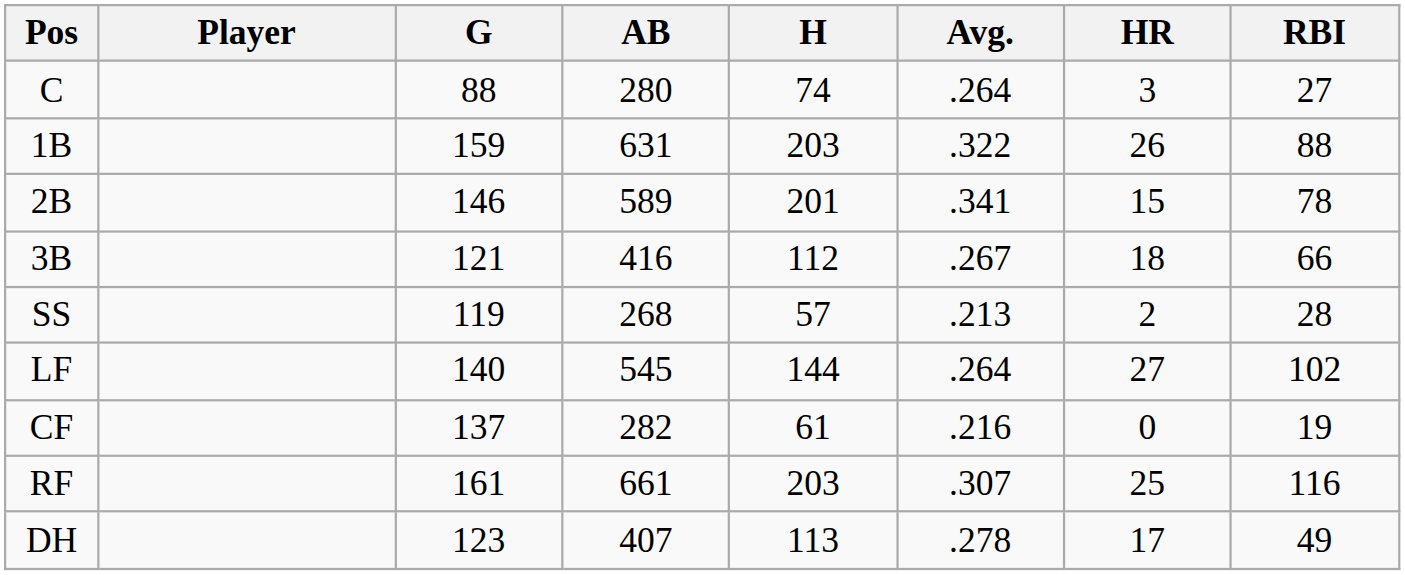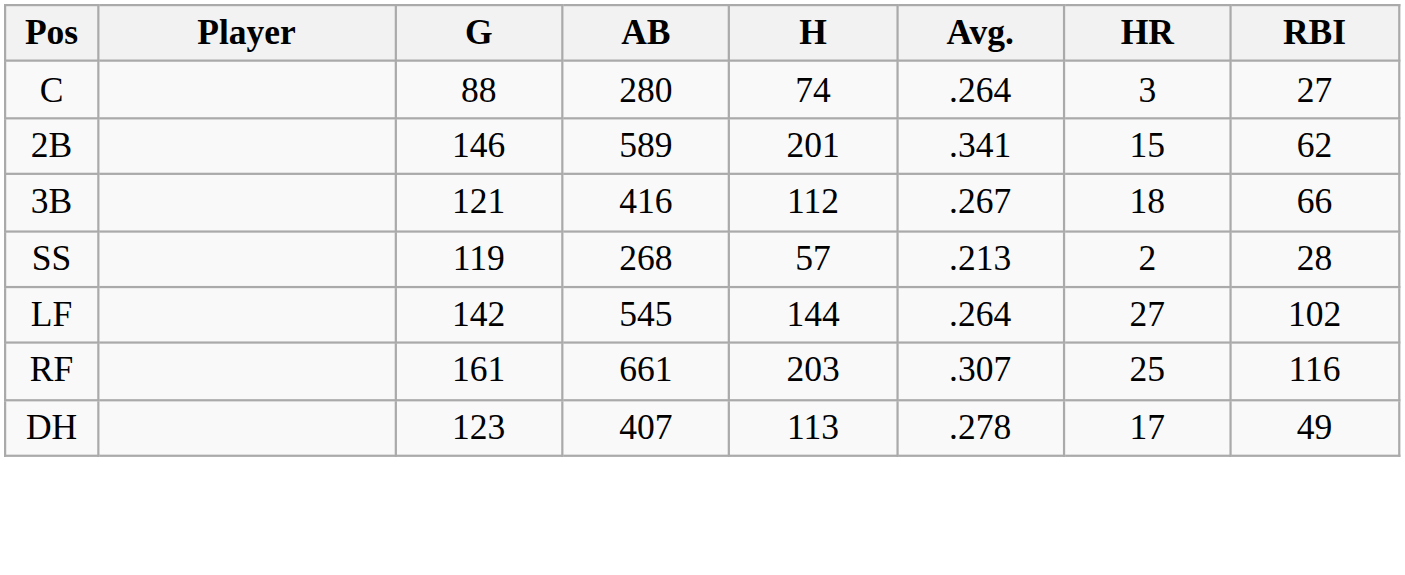 <table class="wikitable sortable">
 <tr>
 <th bgcolor="#DDDDFF" width="5%">Pos</th>
 <th bgcolor="#DDDDFF" width="16%">Player</th>
 <th bgcolor="#DDDDFF" width="9%">G</th>
 <th bgcolor="#DDDDFF" width="9%">AB</th>
 <th bgcolor="#DDDDFF" width="9%">H</th>
 <th bgcolor="#DDDDFF" width="9%">Avg.</th>
 <th bgcolor="#DDDDFF" width="9%">HR</th>
 <th bgcolor="#DDDDFF" width="9%">RBI</th>
 </tr>
 <tr align="center">
 <td>C</td>
 <td></td>
 <td>88</td>
 <td>280</td>
 <td>74</td>
 <td>.264</td>
 <td>3</td>
 <td>27</td>
 </tr>
 <tr align="center">
-<td>1B</td>
-<td></td>
-<td>159</td>
-<td>631</td>
-<td>203</td>
-<td>.322</td>
-<td>26</td>
-<td>88</td>
-</tr>
-<tr align="center">
 <td>2B</td>
 <td></td>
 <td>146</td>
 <td>589</td>
 <td>201</td>
 <td>.341</td>
 <td>15</td>
-<td>78</td>
+<td>62</td>
 </tr>
 <tr align="center">
 <td>3B</td>
 <td></td>
 <td>121</td>
 <td>416</td>
 <td>112</td>
 <td>.267</td>
 <td>18</td>
 <td>66</td>
 </tr>
 <tr align="center">
 <td>SS</td>
 <td></td>
 <td>119</td>
 <td>268</td>
 <td>57</td>
 <td>.213</td>
 <td>2</td>
 <td>28</td>
 </tr>
 <tr align="center">
 <td>LF</td>
 <td></td>
-<td>140</td>
+<td>142</td>
 <td>545</td>
 <td>144</td>
 <td>.264</td>
 <td>27</td>
 <td>102</td>
-</tr>
-<tr align="center">
-<td>CF</td>
-<td></td>
-<td>137</td>
-<td>282</td>
-<td>61</td>
-<td>.216</td>
-<td>0</td>
-<td>19</td>
 </tr>
 <tr align="center">
 <td>RF</td>
 <td></td>
 <td>161</td>
 <td>661</td>
 <td>203</td>
 <td>.307</td>
 <td>25</td>
 <td>116</td>
 </tr>
 <tr align="center">
 <td>DH</td>
 <td></td>
 <td>123</td>
 <td>407</td>
 <td>113</td>
 <td>.278</td>
 <td>17</td>
 <td>49</td>
 </tr>
 </table>
